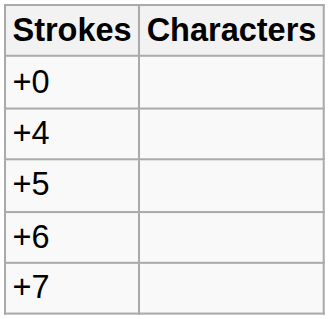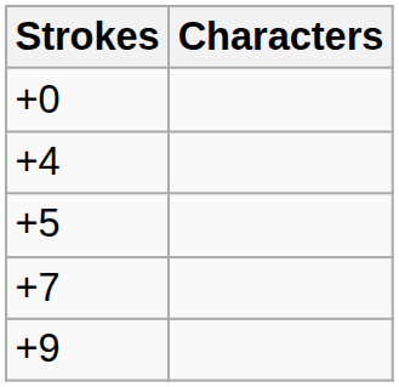 <table class="wikitable">
 <tr>
 <th>Strokes</th>
 <th>Characters</th>
 </tr>
 <tr --->
 <td>+0</td>
 <td style="font-size: large;"></td>
 </tr>
 <tr --->
 <td>+4</td>
 <td style="font-size: large;"></td>
 </tr>
 <tr --->
 <td>+5</td>
 <td style="font-size: large;"></td>
 </tr>
 <tr --->
-<td>+6</td>
-<td style="font-size: large;"> </td>
-</tr>
-<tr --->
 <td>+7</td>
 <td style="font-size: large;">  </td>
 </tr>
+<tr --->
+<td>+9</td>
+<td style="font-size: large;"></td>
+</tr>
 </table>
